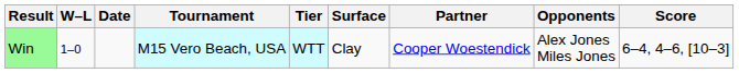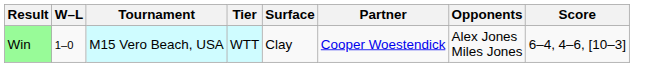 <table class="wikitable">
 <tr>
 <th>Result</th>
 <th class="unsortable">W–L</th>
-<th>Date</th>
 <th>Tournament</th>
 <th>Tier</th>
 <th>Surface</th>
 <th>Partner</th>
 <th>Opponents</th>
 <th class="unsortable">Score</th>
 </tr>
 <tr>
 <td bgcolor=98FB98>Win</td>
 <td><small>1–0</small></td>
-<td></td>
 <td style="background:#cffcff;">M15 Vero Beach, USA</td>
 <td style="background:#cffcff;">WTT</td>
 <td>Clay</td>
 <td> <a href='#'>Cooper Woestendick</a></td>
 <td> Alex Jones<br> Miles Jones</td>
 <td>6–4, 4–6, [10–3]</td>
 </tr>
 </table>
